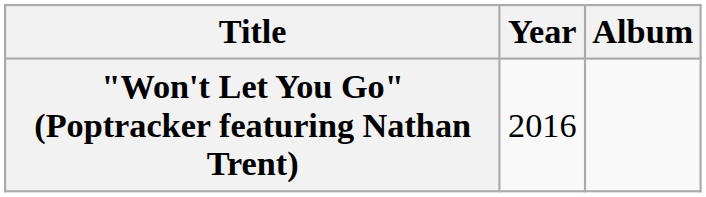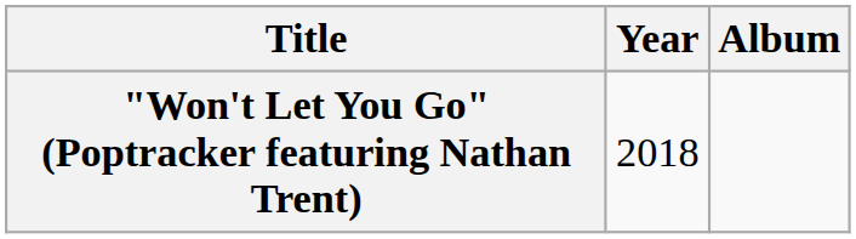 <table class="wikitable plainrowheaders" style="text-align:center;">
 <tr>
 <th scope="col" style="width:14em;">Title</th>
 <th scope="col" style="width:1em;">Year</th>
 <th scope="col">Album</th>
 </tr>
 <tr>
 <th scope="row">"Won't Let You Go"<br><span>(Poptracker featuring Nathan Trent)</span></th>
-<td>2016</td>
+<td>2018</td>
 <td></td>
 </tr>
 </table>
